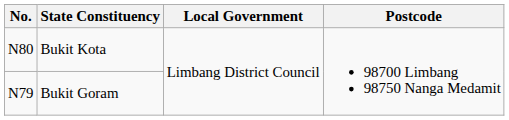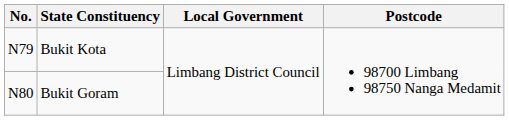 <table class="wikitable">
 <tr>
 <th>No.</th>
 <th>State Constituency</th>
 <th>Local Government</th>
 <th>Postcode</th>
 </tr>
 <tr>
-<td>N80</td>
+<td>N79</td>
 <td>Bukit Kota</td>
 <td rowspan="2">Limbang District Council</td>
 <td rowspan="2"><br><ul><li>98700 Limbang</li><li>98750 Nanga Medamit</li></ul></td>
 </tr>
 <tr>
-<td>N79</td>
+<td>N80</td>
 <td>Bukit Goram</td>
 </tr>
 </table>
